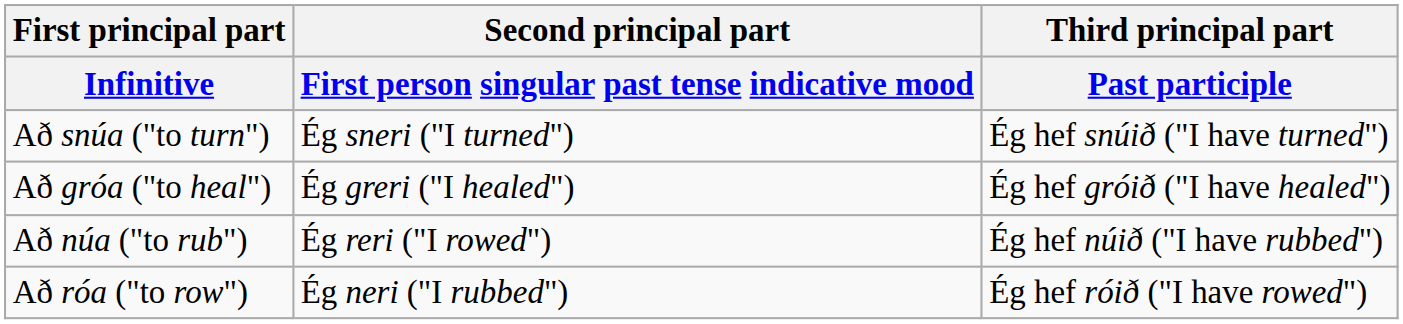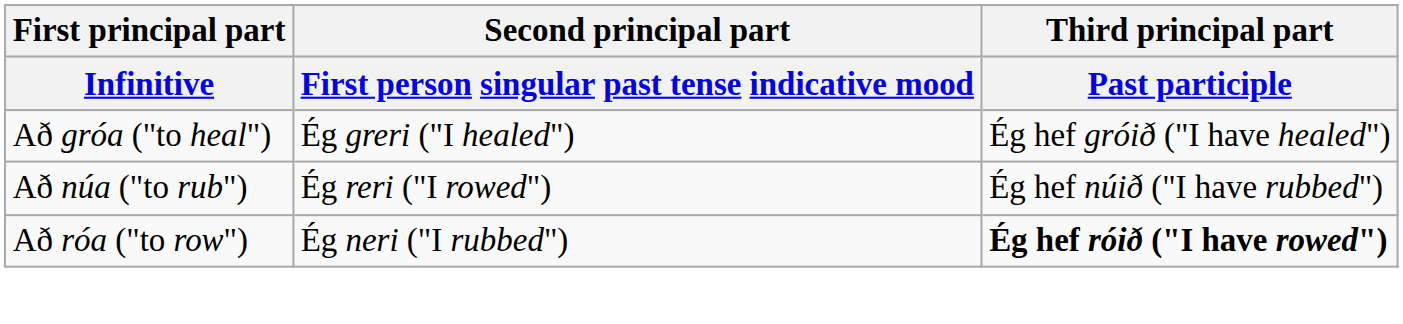 <table class="wikitable">
 <tr>
 <th>First principal part</th>
 <th>Second principal part</th>
 <th>Third principal part</th>
 </tr>
 <tr>
 <th><a href='#'>Infinitive</a></th>
 <th><a href='#'>First person</a> <a href='#'>singular</a> <a href='#'>past tense</a> <a href='#'>indicative mood</a></th>
 <th><a href='#'>Past participle</a></th>
-</tr>
-<tr>
-<td>Að <em>snúa</em> ("to <em>turn</em>")</td>
-<td>Ég <em>sneri</em> ("I <em>turned</em>")</td>
-<td>Ég hef <em>snúið</em> ("I have <em>turned</em>")</td>
 </tr>
 <tr>
 <td>Að <em>gróa</em> ("to <em>heal</em>")</td>
 <td>Ég <em>greri</em> ("I <em>healed</em>")</td>
 <td>Ég hef <em>gróið</em> ("I have <em>healed</em>")</td>
 </tr>
 <tr>
 <td>Að <em>núa</em> ("to <em>rub</em>")</td>
 <td>Ég <em>reri</em> ("I <em>rowed</em>")</td>
 <td>Ég hef <em>núið</em> ("I have <em>rubbed</em>")</td>
 </tr>
 <tr>
 <td>Að <em>róa</em> ("to <em>row</em>")</td>
 <td>Ég <em>neri</em> ("I <em>rubbed</em>")</td>
-<td>Ég hef <em>róið</em> ("I have <em>rowed</em>")</td>
+<td><strong>Ég hef <em>róið</em> ("I have <em>rowed</em>")</strong></td>
 </tr>
 </table>
